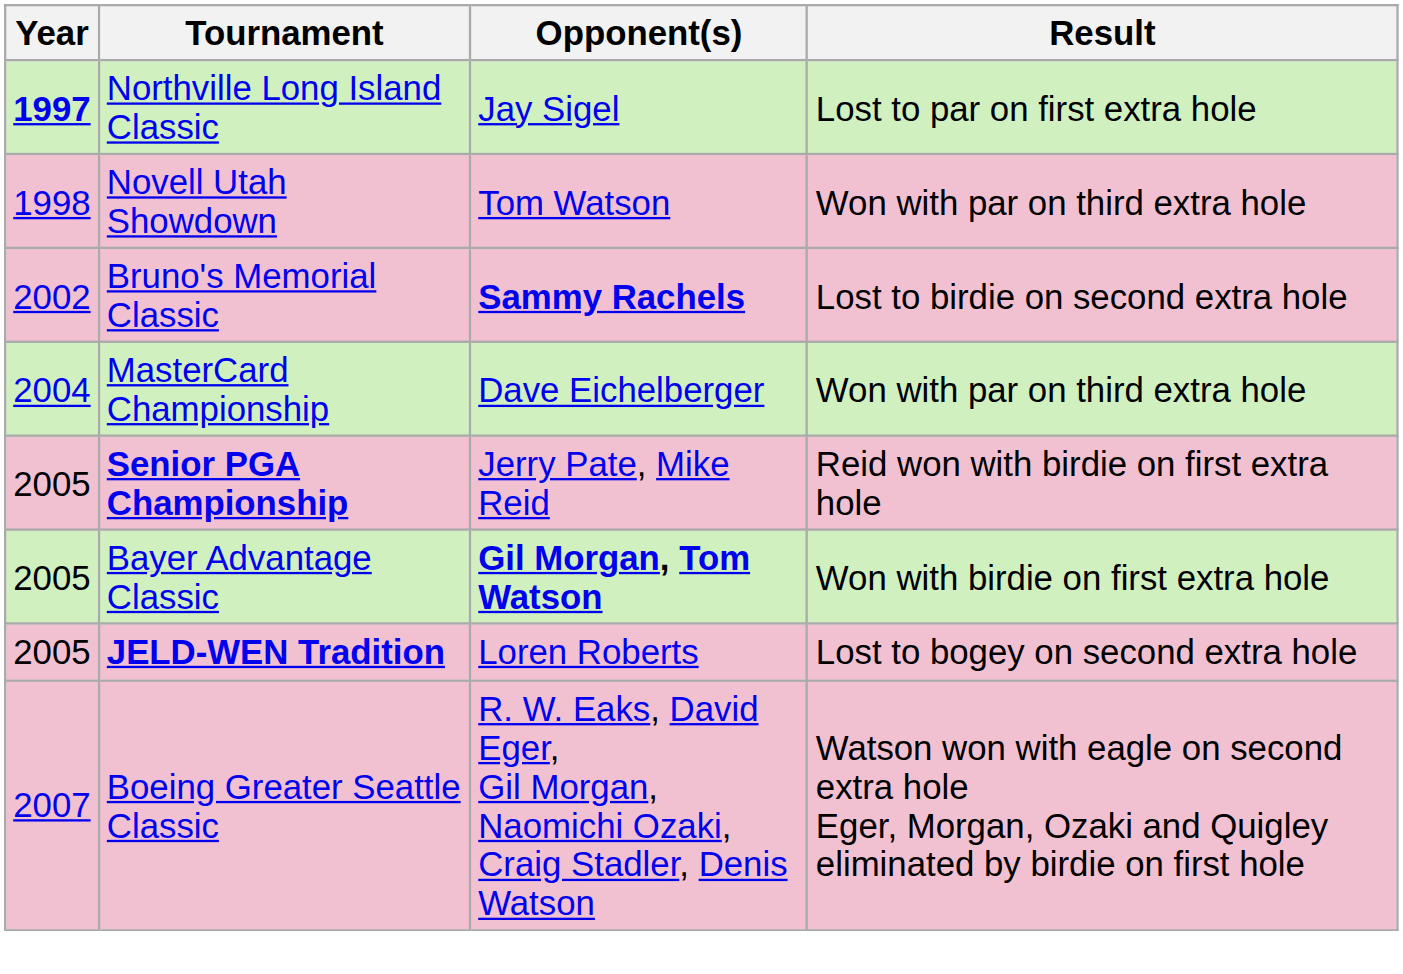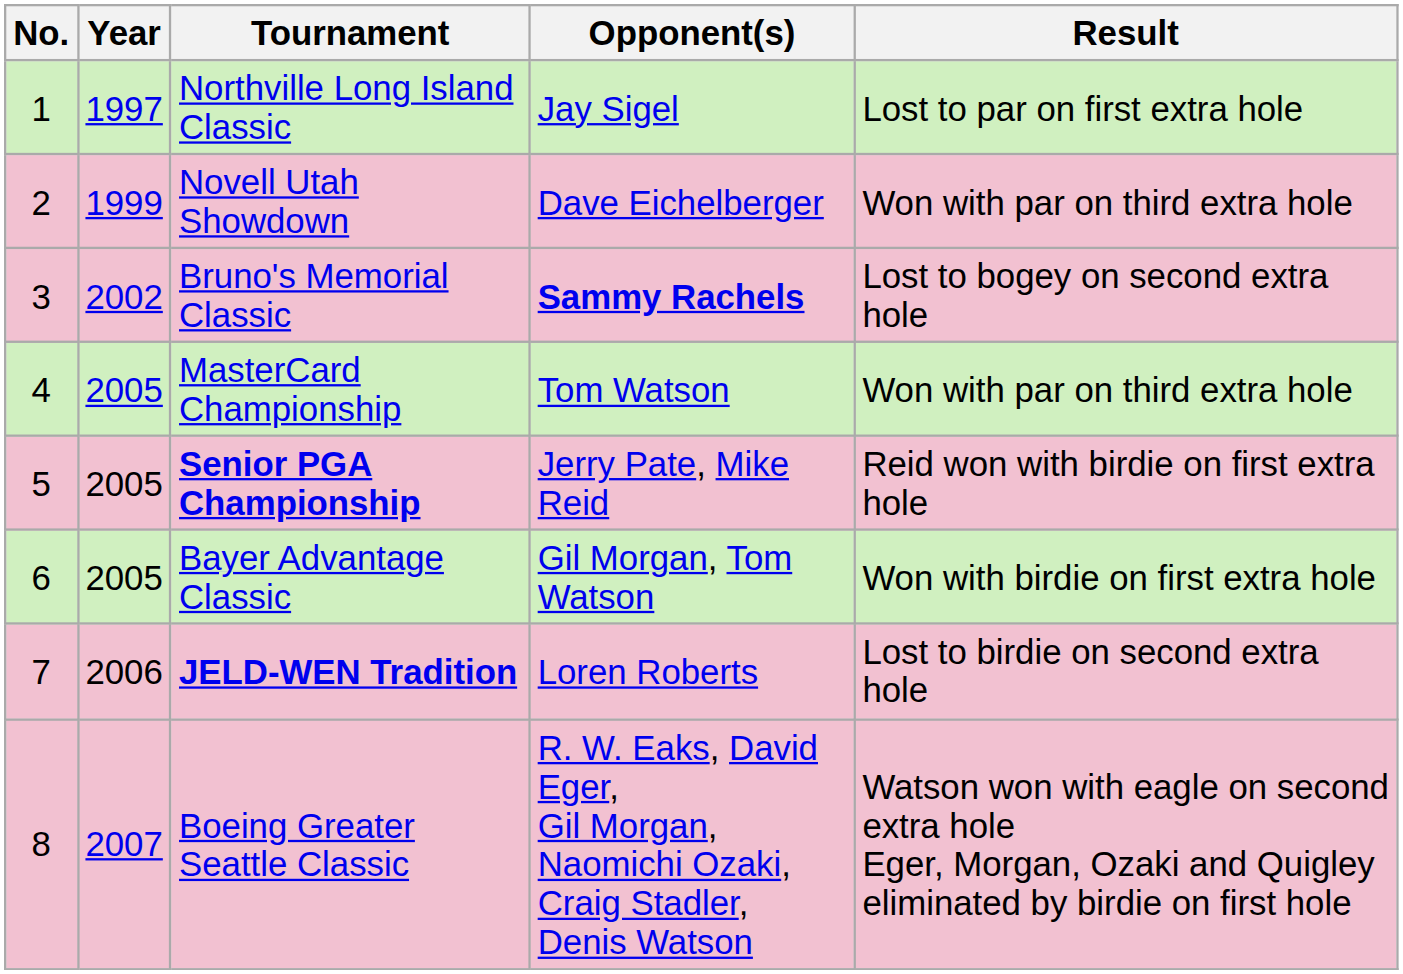 <table class="wikitable" style="font-size:95%;">
 <tr>
+<th>No.</th>
 <th>Year</th>
 <th>Tournament</th>
 <th>Opponent(s)</th>
 <th>Result</th>
 </tr>
 <tr style="background:#D0F0C0;">
-<td><strong><a href='#'>1997</a></strong></td>
+<td align=center>1</td>
+<td><a href='#'>1997</a></td>
 <td><a href='#'>Northville Long Island Classic</a></td>
 <td> <a href='#'>Jay Sigel</a></td>
 <td>Lost to par on first extra hole</td>
 </tr>
 <tr style="background:#F2C1D1;">
-<td><a href='#'>1998</a></td>
+<td align=center>2</td>
+<td><a href='#'>1999</a></td>
 <td><a href='#'>Novell Utah Showdown</a></td>
+<td> <a href='#'>Dave Eichelberger</a></td>
+<td>Won with par on third extra hole</td>
+</tr>
+<tr style="background:#F2C1D1;">
+<td align=center>3</td>
+<td><a href='#'>2002</a></td>
+<td><a href='#'>Bruno's Memorial Classic</a></td>
+<td><strong> <a href='#'>Sammy Rachels</a></strong></td>
+<td>Lost to bogey on second extra hole</td>
+</tr>
+<tr style="background:#D0F0C0;">
+<td align=center>4</td>
+<td><a href='#'>2005</a></td>
+<td><a href='#'>MasterCard Championship</a></td>
 <td> <a href='#'>Tom Watson</a></td>
 <td>Won with par on third extra hole</td>
 </tr>
 <tr style="background:#F2C1D1;">
-<td><a href='#'>2002</a></td>
-<td><a href='#'>Bruno's Memorial Classic</a></td>
-<td><strong> <a href='#'>Sammy Rachels</a></strong></td>
-<td>Lost to birdie on second extra hole</td>
-</tr>
-<tr style="background:#D0F0C0;">
-<td><a href='#'>2004</a></td>
-<td><a href='#'>MasterCard Championship</a></td>
-<td> <a href='#'>Dave Eichelberger</a></td>
-<td>Won with par on third extra hole</td>
-</tr>
-<tr style="background:#F2C1D1;">
+<td align=center>5</td>
 <td>2005</td>
 <td><strong><a href='#'>Senior PGA Championship</a></strong></td>
 <td> <a href='#'>Jerry Pate</a>,  <a href='#'>Mike Reid</a></td>
 <td>Reid won with birdie on first extra hole</td>
 </tr>
 <tr style="background:#D0F0C0;">
+<td align=center>6</td>
 <td>2005</td>
 <td><a href='#'>Bayer Advantage Classic</a></td>
-<td><strong> <a href='#'>Gil Morgan</a>,  <a href='#'>Tom Watson</a></strong></td>
+<td> <a href='#'>Gil Morgan</a>,  <a href='#'>Tom Watson</a></td>
 <td>Won with birdie on first extra hole</td>
 </tr>
 <tr style="background:#F2C1D1;">
-<td>2005</td>
+<td align=center>7</td>
+<td>2006</td>
 <td><strong><a href='#'>JELD-WEN Tradition</a></strong></td>
 <td> <a href='#'>Loren Roberts</a></td>
-<td>Lost to bogey on second extra hole</td>
+<td>Lost to birdie on second extra hole</td>
 </tr>
 <tr style="background:#F2C1D1;">
+<td align=center>8</td>
 <td><a href='#'>2007</a></td>
 <td><a href='#'>Boeing Greater Seattle Classic</a></td>
 <td> <a href='#'>R. W. Eaks</a>,  <a href='#'>David Eger</a>,<br> <a href='#'>Gil Morgan</a>,  <a href='#'>Naomichi Ozaki</a>,<br> <a href='#'>Craig Stadler</a>,  <a href='#'>Denis Watson</a></td>
 <td>Watson won with eagle on second extra hole<br>Eger, Morgan, Ozaki and Quigley eliminated by birdie on first hole</td>
 </tr>
 </table>
